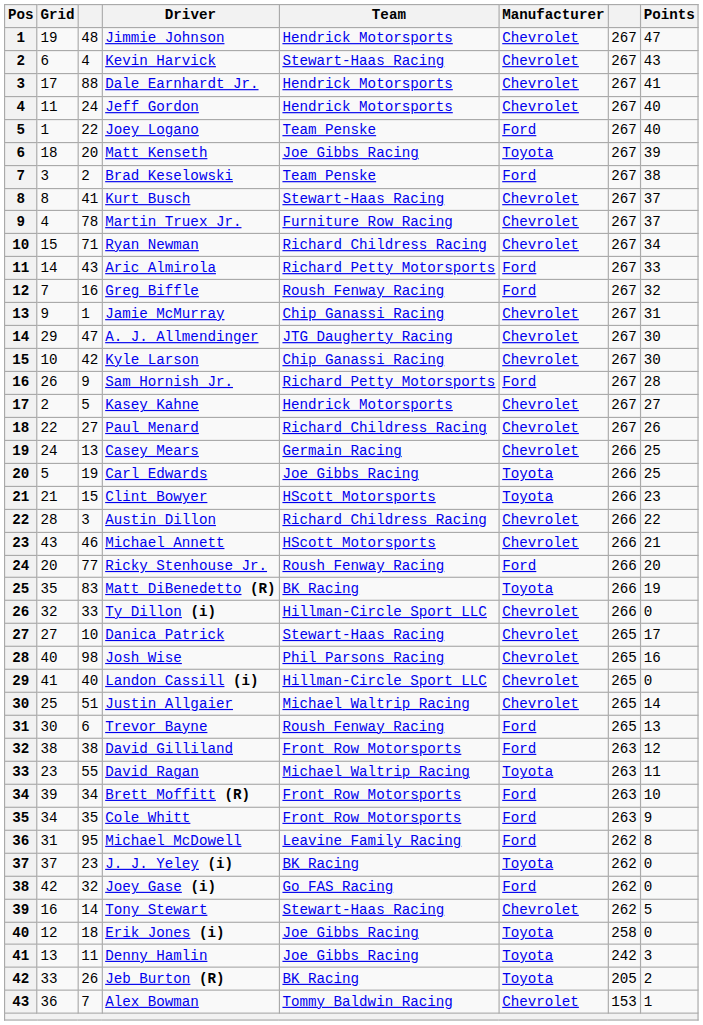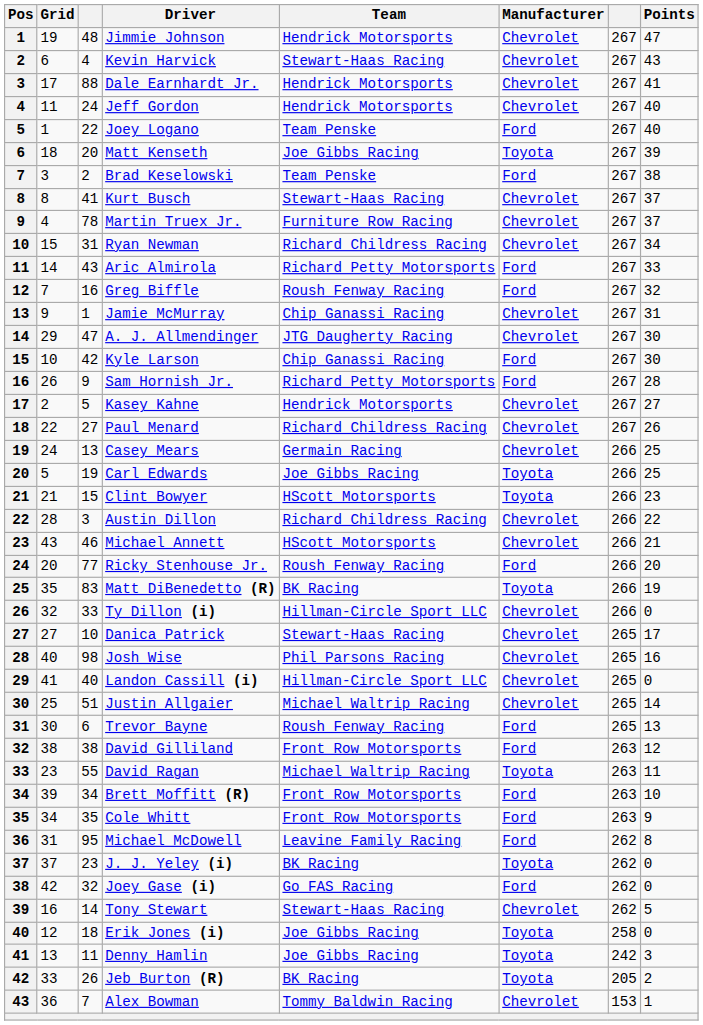 <table class="wikitable" style="font-size:95%">
 <tr>
 <th>Pos</th>
 <th>Grid</th>
 <th></th>
 <th>Driver</th>
 <th>Team</th>
 <th>Manufacturer</th>
 <th></th>
 <th>Points</th>
 </tr>
 <tr>
 <th>1</th>
 <td>19</td>
 <td>48</td>
 <td><a href='#'>Jimmie Johnson</a></td>
 <td><a href='#'>Hendrick Motorsports</a></td>
 <td><a href='#'>Chevrolet</a></td>
 <td>267</td>
 <td>47</td>
 </tr>
 <tr>
 <th>2</th>
 <td>6</td>
 <td>4</td>
 <td><a href='#'>Kevin Harvick</a></td>
 <td><a href='#'>Stewart-Haas Racing</a></td>
 <td><a href='#'>Chevrolet</a></td>
 <td>267</td>
 <td>43</td>
 </tr>
 <tr>
 <th>3</th>
 <td>17</td>
 <td>88</td>
 <td><a href='#'>Dale Earnhardt Jr.</a></td>
 <td><a href='#'>Hendrick Motorsports</a></td>
 <td><a href='#'>Chevrolet</a></td>
 <td>267</td>
 <td>41</td>
 </tr>
 <tr>
 <th>4</th>
 <td>11</td>
 <td>24</td>
 <td><a href='#'>Jeff Gordon</a></td>
 <td><a href='#'>Hendrick Motorsports</a></td>
 <td><a href='#'>Chevrolet</a></td>
 <td>267</td>
 <td>40</td>
 </tr>
 <tr>
 <th>5</th>
 <td>1</td>
 <td>22</td>
 <td><a href='#'>Joey Logano</a></td>
 <td><a href='#'>Team Penske</a></td>
 <td><a href='#'>Ford</a></td>
 <td>267</td>
 <td>40</td>
 </tr>
 <tr>
 <th>6</th>
 <td>18</td>
 <td>20</td>
 <td><a href='#'>Matt Kenseth</a></td>
 <td><a href='#'>Joe Gibbs Racing</a></td>
 <td><a href='#'>Toyota</a></td>
 <td>267</td>
 <td>39</td>
 </tr>
 <tr>
 <th>7</th>
 <td>3</td>
 <td>2</td>
 <td><a href='#'>Brad Keselowski</a></td>
 <td><a href='#'>Team Penske</a></td>
 <td><a href='#'>Ford</a></td>
 <td>267</td>
 <td>38</td>
 </tr>
 <tr>
 <th>8</th>
 <td>8</td>
 <td>41</td>
 <td><a href='#'>Kurt Busch</a></td>
 <td><a href='#'>Stewart-Haas Racing</a></td>
 <td><a href='#'>Chevrolet</a></td>
 <td>267</td>
 <td>37</td>
 </tr>
 <tr>
 <th>9</th>
 <td>4</td>
 <td>78</td>
 <td><a href='#'>Martin Truex Jr.</a></td>
 <td><a href='#'>Furniture Row Racing</a></td>
 <td><a href='#'>Chevrolet</a></td>
 <td>267</td>
 <td>37</td>
 </tr>
 <tr>
 <th>10</th>
 <td>15</td>
-<td>71</td>
+<td>31</td>
 <td><a href='#'>Ryan Newman</a></td>
 <td><a href='#'>Richard Childress Racing</a></td>
 <td><a href='#'>Chevrolet</a></td>
 <td>267</td>
 <td>34</td>
 </tr>
 <tr>
 <th>11</th>
 <td>14</td>
 <td>43</td>
 <td><a href='#'>Aric Almirola</a></td>
 <td><a href='#'>Richard Petty Motorsports</a></td>
 <td><a href='#'>Ford</a></td>
 <td>267</td>
 <td>33</td>
 </tr>
 <tr>
 <th>12</th>
 <td>7</td>
 <td>16</td>
 <td><a href='#'>Greg Biffle</a></td>
 <td><a href='#'>Roush Fenway Racing</a></td>
 <td><a href='#'>Ford</a></td>
 <td>267</td>
 <td>32</td>
 </tr>
 <tr>
 <th>13</th>
 <td>9</td>
 <td>1</td>
 <td><a href='#'>Jamie McMurray</a></td>
 <td><a href='#'>Chip Ganassi Racing</a></td>
 <td><a href='#'>Chevrolet</a></td>
 <td>267</td>
 <td>31</td>
 </tr>
 <tr>
 <th>14</th>
 <td>29</td>
 <td>47</td>
 <td><a href='#'>A. J. Allmendinger</a></td>
 <td><a href='#'>JTG Daugherty Racing</a></td>
 <td><a href='#'>Chevrolet</a></td>
 <td>267</td>
 <td>30</td>
 </tr>
 <tr>
 <th>15</th>
 <td>10</td>
 <td>42</td>
 <td><a href='#'>Kyle Larson</a></td>
 <td><a href='#'>Chip Ganassi Racing</a></td>
-<td><a href='#'>Chevrolet</a></td>
+<td><a href='#'>Ford</a></td>
 <td>267</td>
 <td>30</td>
 </tr>
 <tr>
 <th>16</th>
 <td>26</td>
 <td>9</td>
 <td><a href='#'>Sam Hornish Jr.</a></td>
 <td><a href='#'>Richard Petty Motorsports</a></td>
 <td><a href='#'>Ford</a></td>
 <td>267</td>
 <td>28</td>
 </tr>
 <tr>
 <th>17</th>
 <td>2</td>
 <td>5</td>
 <td><a href='#'>Kasey Kahne</a></td>
 <td><a href='#'>Hendrick Motorsports</a></td>
 <td><a href='#'>Chevrolet</a></td>
 <td>267</td>
 <td>27</td>
 </tr>
 <tr>
 <th>18</th>
 <td>22</td>
 <td>27</td>
 <td><a href='#'>Paul Menard</a></td>
 <td><a href='#'>Richard Childress Racing</a></td>
 <td><a href='#'>Chevrolet</a></td>
 <td>267</td>
 <td>26</td>
 </tr>
 <tr>
 <th>19</th>
 <td>24</td>
 <td>13</td>
 <td><a href='#'>Casey Mears</a></td>
 <td><a href='#'>Germain Racing</a></td>
 <td><a href='#'>Chevrolet</a></td>
 <td>266</td>
 <td>25</td>
 </tr>
 <tr>
 <th>20</th>
 <td>5</td>
 <td>19</td>
 <td><a href='#'>Carl Edwards</a></td>
 <td><a href='#'>Joe Gibbs Racing</a></td>
 <td><a href='#'>Toyota</a></td>
 <td>266</td>
 <td>25</td>
 </tr>
 <tr>
 <th>21</th>
 <td>21</td>
 <td>15</td>
 <td><a href='#'>Clint Bowyer</a></td>
 <td><a href='#'>HScott Motorsports</a></td>
 <td><a href='#'>Toyota</a></td>
 <td>266</td>
 <td>23</td>
 </tr>
 <tr>
 <th>22</th>
 <td>28</td>
 <td>3</td>
 <td><a href='#'>Austin Dillon</a></td>
 <td><a href='#'>Richard Childress Racing</a></td>
 <td><a href='#'>Chevrolet</a></td>
 <td>266</td>
 <td>22</td>
 </tr>
 <tr>
 <th>23</th>
 <td>43</td>
 <td>46</td>
 <td><a href='#'>Michael Annett</a></td>
 <td><a href='#'>HScott Motorsports</a></td>
 <td><a href='#'>Chevrolet</a></td>
 <td>266</td>
 <td>21</td>
 </tr>
 <tr>
 <th>24</th>
 <td>20</td>
 <td>77</td>
 <td><a href='#'>Ricky Stenhouse Jr.</a></td>
 <td><a href='#'>Roush Fenway Racing</a></td>
 <td><a href='#'>Ford</a></td>
 <td>266</td>
 <td>20</td>
 </tr>
 <tr>
 <th>25</th>
 <td>35</td>
 <td>83</td>
 <td><a href='#'>Matt DiBenedetto</a> <strong>(R)</strong></td>
 <td><a href='#'>BK Racing</a></td>
 <td><a href='#'>Toyota</a></td>
 <td>266</td>
 <td>19</td>
 </tr>
 <tr>
 <th>26</th>
 <td>32</td>
 <td>33</td>
 <td><a href='#'>Ty Dillon</a> <strong>(i)</strong></td>
 <td><a href='#'>Hillman-Circle Sport LLC</a></td>
 <td><a href='#'>Chevrolet</a></td>
 <td>266</td>
 <td>0</td>
 </tr>
 <tr>
 <th>27</th>
 <td>27</td>
 <td>10</td>
 <td><a href='#'>Danica Patrick</a></td>
 <td><a href='#'>Stewart-Haas Racing</a></td>
 <td><a href='#'>Chevrolet</a></td>
 <td>265</td>
 <td>17</td>
 </tr>
 <tr>
 <th>28</th>
 <td>40</td>
 <td>98</td>
 <td><a href='#'>Josh Wise</a></td>
 <td><a href='#'>Phil Parsons Racing</a></td>
 <td><a href='#'>Chevrolet</a></td>
 <td>265</td>
 <td>16</td>
 </tr>
 <tr>
 <th>29</th>
 <td>41</td>
 <td>40</td>
 <td><a href='#'>Landon Cassill</a> <strong>(i)</strong></td>
 <td><a href='#'>Hillman-Circle Sport LLC</a></td>
 <td><a href='#'>Chevrolet</a></td>
 <td>265</td>
 <td>0</td>
 </tr>
 <tr>
 <th>30</th>
 <td>25</td>
 <td>51</td>
 <td><a href='#'>Justin Allgaier</a></td>
 <td><a href='#'>Michael Waltrip Racing</a></td>
 <td><a href='#'>Chevrolet</a></td>
 <td>265</td>
 <td>14</td>
 </tr>
 <tr>
 <th>31</th>
 <td>30</td>
 <td>6</td>
 <td><a href='#'>Trevor Bayne</a></td>
 <td><a href='#'>Roush Fenway Racing</a></td>
 <td><a href='#'>Ford</a></td>
 <td>265</td>
 <td>13</td>
 </tr>
 <tr>
 <th>32</th>
 <td>38</td>
 <td>38</td>
 <td><a href='#'>David Gilliland</a></td>
 <td><a href='#'>Front Row Motorsports</a></td>
 <td><a href='#'>Ford</a></td>
 <td>263</td>
 <td>12</td>
 </tr>
 <tr>
 <th>33</th>
 <td>23</td>
 <td>55</td>
 <td><a href='#'>David Ragan</a></td>
 <td><a href='#'>Michael Waltrip Racing</a></td>
 <td><a href='#'>Toyota</a></td>
 <td>263</td>
 <td>11</td>
 </tr>
 <tr>
 <th>34</th>
 <td>39</td>
 <td>34</td>
 <td><a href='#'>Brett Moffitt</a> <strong>(R)</strong></td>
 <td><a href='#'>Front Row Motorsports</a></td>
 <td><a href='#'>Ford</a></td>
 <td>263</td>
 <td>10</td>
 </tr>
 <tr>
 <th>35</th>
 <td>34</td>
 <td>35</td>
 <td><a href='#'>Cole Whitt</a></td>
 <td><a href='#'>Front Row Motorsports</a></td>
 <td><a href='#'>Ford</a></td>
 <td>263</td>
 <td>9</td>
 </tr>
 <tr>
 <th>36</th>
 <td>31</td>
 <td>95</td>
 <td><a href='#'>Michael McDowell</a></td>
 <td><a href='#'>Leavine Family Racing</a></td>
 <td><a href='#'>Ford</a></td>
 <td>262</td>
 <td>8</td>
 </tr>
 <tr>
 <th>37</th>
 <td>37</td>
 <td>23</td>
 <td><a href='#'>J. J. Yeley</a> <strong>(i)</strong></td>
 <td><a href='#'>BK Racing</a></td>
 <td><a href='#'>Toyota</a></td>
 <td>262</td>
 <td>0</td>
 </tr>
 <tr>
 <th>38</th>
 <td>42</td>
 <td>32</td>
 <td><a href='#'>Joey Gase</a> <strong>(i)</strong></td>
 <td><a href='#'>Go FAS Racing</a></td>
 <td><a href='#'>Ford</a></td>
 <td>262</td>
 <td>0</td>
 </tr>
 <tr>
 <th>39</th>
 <td>16</td>
 <td>14</td>
 <td><a href='#'>Tony Stewart</a></td>
 <td><a href='#'>Stewart-Haas Racing</a></td>
 <td><a href='#'>Chevrolet</a></td>
 <td>262</td>
 <td>5</td>
 </tr>
 <tr>
 <th>40</th>
 <td>12</td>
 <td>18</td>
 <td><a href='#'>Erik Jones</a> <strong>(i)</strong></td>
 <td><a href='#'>Joe Gibbs Racing</a></td>
 <td><a href='#'>Toyota</a></td>
 <td>258</td>
 <td>0</td>
 </tr>
 <tr>
 <th>41</th>
 <td>13</td>
 <td>11</td>
 <td><a href='#'>Denny Hamlin</a></td>
 <td><a href='#'>Joe Gibbs Racing</a></td>
 <td><a href='#'>Toyota</a></td>
 <td>242</td>
 <td>3</td>
 </tr>
 <tr>
 <th>42</th>
 <td>33</td>
 <td>26</td>
 <td><a href='#'>Jeb Burton</a> <strong>(R)</strong></td>
 <td><a href='#'>BK Racing</a></td>
 <td><a href='#'>Toyota</a></td>
 <td>205</td>
 <td>2</td>
 </tr>
 <tr>
 <th>43</th>
 <td>36</td>
 <td>7</td>
 <td><a href='#'>Alex Bowman</a></td>
 <td><a href='#'>Tommy Baldwin Racing</a></td>
 <td><a href='#'>Chevrolet</a></td>
 <td>153</td>
 <td>1</td>
 </tr>
 <tr>
 <th colspan="8"></th>
 </tr>
 </table>
